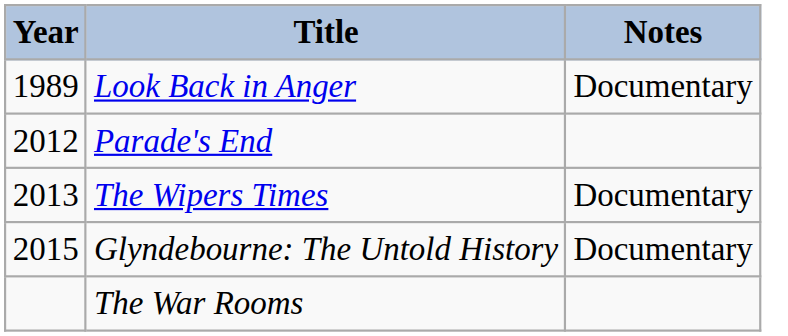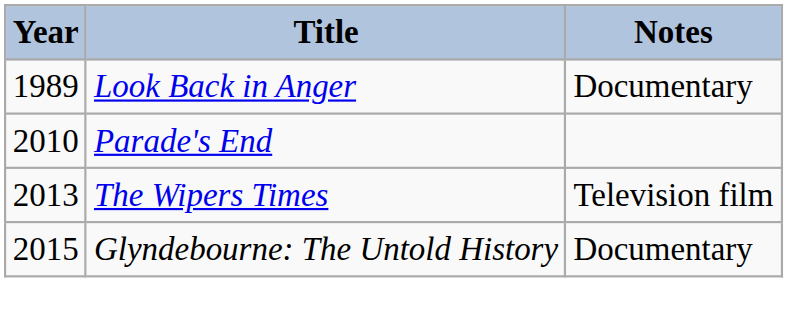 <table class="wikitable" style="font-size:95%;">
 <tr>
 <th style="background:#B0C4DE;">Year</th>
 <th style="background:#B0C4DE;">Title</th>
 <th style="background:#B0C4DE;">Notes</th>
 </tr>
 <tr>
 <td>1989</td>
 <td><em><a href='#'>Look Back in Anger</a></em></td>
 <td>Documentary</td>
 </tr>
 <tr>
-<td>2012</td>
+<td>2010</td>
 <td><em><a href='#'>Parade's End</a></em></td>
 <td></td>
 </tr>
 <tr>
 <td>2013</td>
 <td><em><a href='#'>The Wipers Times</a></em></td>
-<td>Documentary</td>
+<td>Television film</td>
 </tr>
 <tr>
 <td>2015</td>
 <td><em>Glyndebourne: The Untold History</em></td>
 <td>Documentary</td>
 </tr>
-<tr>
-<td></td>
-<td><em>The War Rooms</em></td>
-<td></td>
-</tr>
 </table>
